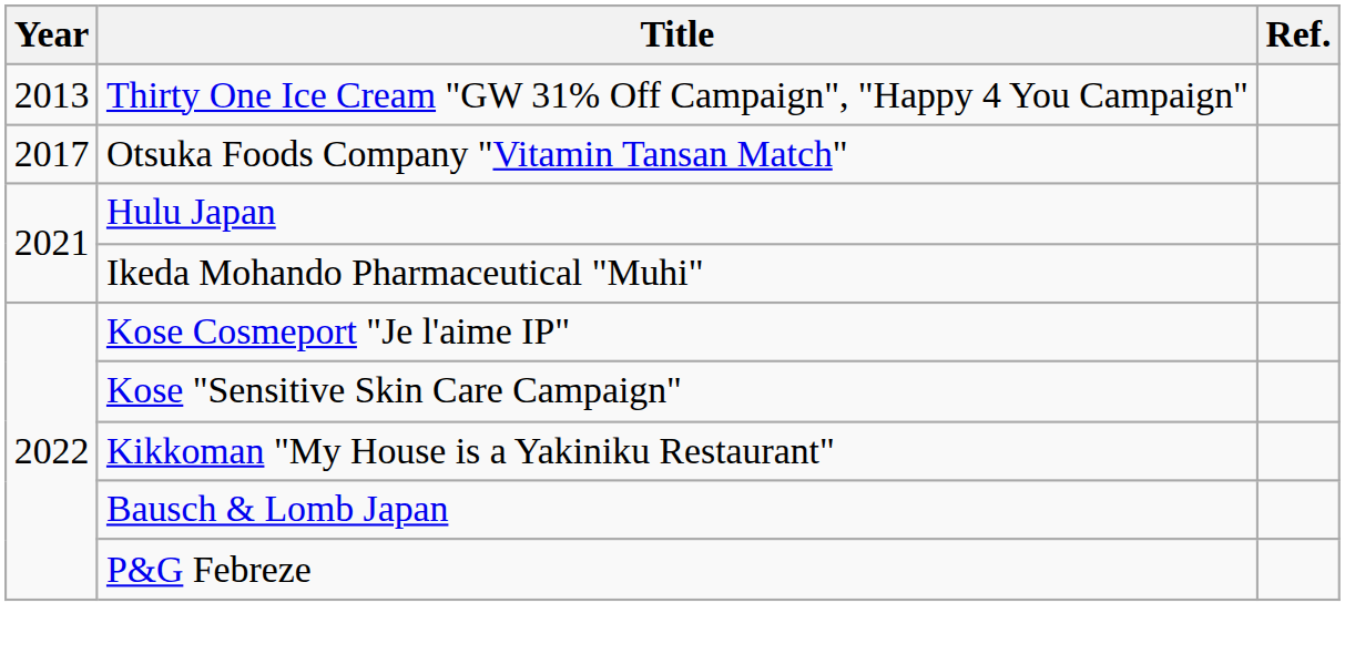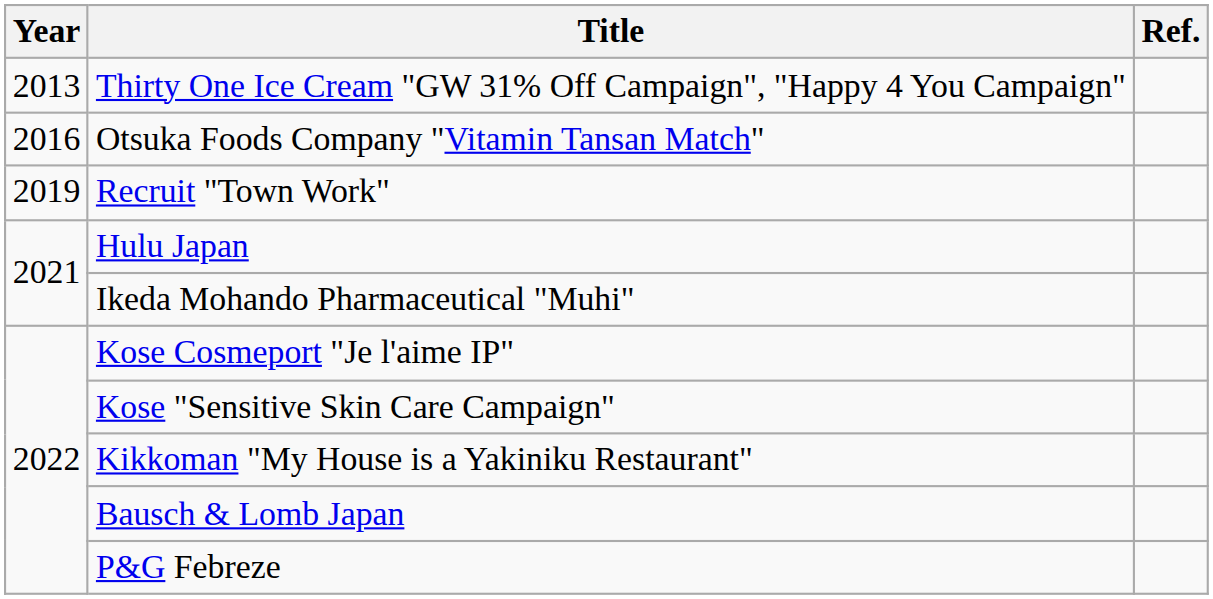 <table class="wikitable">
 <tr>
 <th>Year</th>
 <th>Title</th>
 <th>Ref.</th>
 </tr>
 <tr>
 <td>2013</td>
 <td><a href='#'>Thirty One Ice Cream</a> "GW 31% Off Campaign", "Happy 4 You Campaign"</td>
 <td></td>
 </tr>
 <tr>
-<td>2017</td>
+<td>2016</td>
 <td>Otsuka Foods Company "<a href='#'>Vitamin Tansan Match</a>"</td>
+<td></td>
+</tr>
+<tr>
+<td>2019</td>
+<td><a href='#'>Recruit</a> "Town Work"</td>
 <td></td>
 </tr>
 <tr>
 <td rowspan="2">2021</td>
 <td><a href='#'>Hulu Japan</a></td>
 <td></td>
 </tr>
 <tr>
 <td>Ikeda Mohando Pharmaceutical "Muhi"</td>
 <td></td>
 </tr>
 <tr>
 <td rowspan="5">2022</td>
 <td><a href='#'>Kose Cosmeport</a> "Je l'aime IP"</td>
 <td></td>
 </tr>
 <tr>
 <td><a href='#'>Kose</a> "Sensitive Skin Care Campaign"</td>
 <td></td>
 </tr>
 <tr>
 <td><a href='#'>Kikkoman</a> "My House is a Yakiniku Restaurant"</td>
 <td></td>
 </tr>
 <tr>
 <td><a href='#'>Bausch & Lomb Japan</a></td>
 <td></td>
 </tr>
 <tr>
 <td><a href='#'>P&G</a> Febreze</td>
 <td></td>
 </tr>
 </table>
